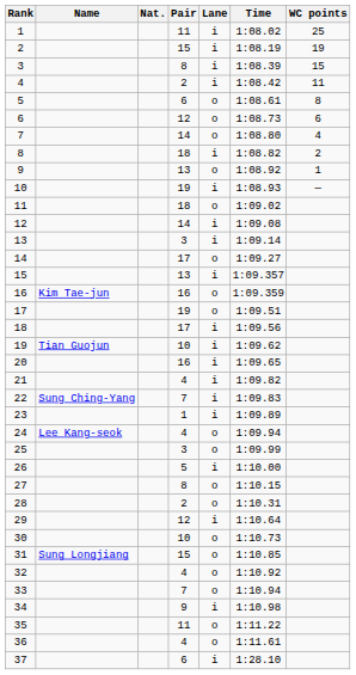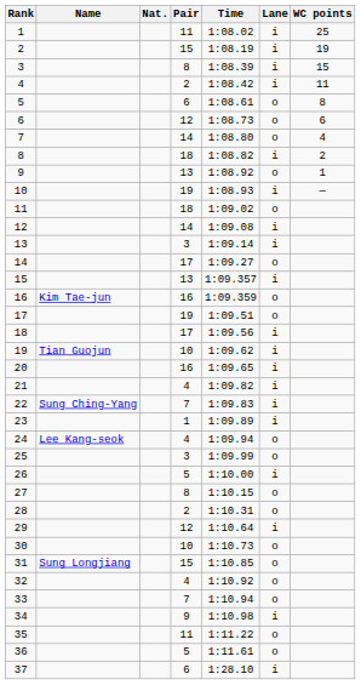 <table class="wikitable sortable" style="text-align:center">
 <tr>
 <th>Rank</th>
 <th>Name</th>
 <th>Nat.</th>
 <th>Pair</th>
+<th>Time</th>
 <th>Lane</th>
-<th>Time</th>
 <th>WC points</th>
 </tr>
 <tr>
 <td>1</td>
 <td align=left></td>
 <td></td>
 <td>11</td>
+<td>1:08.02</td>
 <td>i</td>
-<td>1:08.02</td>
 <td>25</td>
 </tr>
 <tr>
 <td>2</td>
 <td align=left></td>
 <td></td>
 <td>15</td>
+<td>1:08.19</td>
 <td>i</td>
-<td>1:08.19</td>
 <td>19</td>
 </tr>
 <tr>
 <td>3</td>
 <td align=left></td>
 <td></td>
 <td>8</td>
+<td>1:08.39</td>
 <td>i</td>
-<td>1:08.39</td>
 <td>15</td>
 </tr>
 <tr>
 <td>4</td>
 <td align=left></td>
 <td></td>
 <td>2</td>
+<td>1:08.42</td>
 <td>i</td>
-<td>1:08.42</td>
 <td>11</td>
 </tr>
 <tr>
 <td>5</td>
 <td align=left></td>
 <td></td>
 <td>6</td>
+<td>1:08.61</td>
 <td>o</td>
-<td>1:08.61</td>
 <td>8</td>
 </tr>
 <tr>
 <td>6</td>
 <td align=left></td>
 <td></td>
 <td>12</td>
+<td>1:08.73</td>
 <td>o</td>
-<td>1:08.73</td>
 <td>6</td>
 </tr>
 <tr>
 <td>7</td>
 <td align=left></td>
 <td></td>
 <td>14</td>
+<td>1:08.80</td>
 <td>o</td>
-<td>1:08.80</td>
 <td>4</td>
 </tr>
 <tr>
 <td>8</td>
 <td align=left></td>
 <td></td>
 <td>18</td>
+<td>1:08.82</td>
 <td>i</td>
-<td>1:08.82</td>
 <td>2</td>
 </tr>
 <tr>
 <td>9</td>
 <td align=left></td>
 <td></td>
 <td>13</td>
+<td>1:08.92</td>
 <td>o</td>
-<td>1:08.92</td>
 <td>1</td>
 </tr>
 <tr>
 <td>10</td>
 <td align=left></td>
 <td></td>
 <td>19</td>
+<td>1:08.93</td>
 <td>i</td>
-<td>1:08.93</td>
 <td>—</td>
 </tr>
 <tr>
 <td>11</td>
 <td align=left></td>
 <td></td>
 <td>18</td>
+<td>1:09.02</td>
 <td>o</td>
-<td>1:09.02</td>
 <td></td>
 </tr>
 <tr>
 <td>12</td>
 <td align=left></td>
 <td></td>
 <td>14</td>
+<td>1:09.08</td>
 <td>i</td>
-<td>1:09.08</td>
 <td></td>
 </tr>
 <tr>
 <td>13</td>
 <td align=left></td>
 <td></td>
 <td>3</td>
+<td>1:09.14</td>
 <td>i</td>
-<td>1:09.14</td>
 <td></td>
 </tr>
 <tr>
 <td>14</td>
 <td align=left></td>
 <td></td>
 <td>17</td>
+<td>1:09.27</td>
 <td>o</td>
-<td>1:09.27</td>
 <td></td>
 </tr>
 <tr>
 <td>15</td>
 <td align=left></td>
 <td></td>
 <td>13</td>
+<td>1:09.357</td>
 <td>i</td>
-<td>1:09.357</td>
 <td></td>
 </tr>
 <tr>
 <td>16</td>
 <td align=left><a href='#'>Kim Tae-jun</a></td>
 <td></td>
 <td>16</td>
+<td>1:09.359</td>
 <td>o</td>
-<td>1:09.359</td>
 <td></td>
 </tr>
 <tr>
 <td>17</td>
 <td align=left></td>
 <td></td>
 <td>19</td>
+<td>1:09.51</td>
 <td>o</td>
-<td>1:09.51</td>
 <td></td>
 </tr>
 <tr>
 <td>18</td>
 <td align=left></td>
 <td></td>
 <td>17</td>
+<td>1:09.56</td>
 <td>i</td>
-<td>1:09.56</td>
 <td></td>
 </tr>
 <tr>
 <td>19</td>
 <td align=left><a href='#'>Tian Guojun</a></td>
 <td></td>
 <td>10</td>
+<td>1:09.62</td>
 <td>i</td>
-<td>1:09.62</td>
 <td></td>
 </tr>
 <tr>
 <td>20</td>
 <td align=left></td>
 <td></td>
 <td>16</td>
+<td>1:09.65</td>
 <td>i</td>
-<td>1:09.65</td>
 <td></td>
 </tr>
 <tr>
 <td>21</td>
 <td align=left></td>
 <td></td>
 <td>4</td>
+<td>1:09.82</td>
 <td>i</td>
-<td>1:09.82</td>
 <td></td>
 </tr>
 <tr>
 <td>22</td>
 <td align=left><a href='#'>Sung Ching-Yang</a></td>
 <td></td>
 <td>7</td>
+<td>1:09.83</td>
 <td>i</td>
-<td>1:09.83</td>
 <td></td>
 </tr>
 <tr>
 <td>23</td>
 <td align=left></td>
 <td></td>
 <td>1</td>
+<td>1:09.89</td>
 <td>i</td>
-<td>1:09.89</td>
 <td></td>
 </tr>
 <tr>
 <td>24</td>
 <td align=left><a href='#'>Lee Kang-seok</a></td>
 <td></td>
 <td>4</td>
+<td>1:09.94</td>
 <td>o</td>
-<td>1:09.94</td>
 <td></td>
 </tr>
 <tr>
 <td>25</td>
 <td align=left></td>
 <td></td>
 <td>3</td>
+<td>1:09.99</td>
 <td>o</td>
-<td>1:09.99</td>
 <td></td>
 </tr>
 <tr>
 <td>26</td>
 <td align=left></td>
 <td></td>
 <td>5</td>
+<td>1:10.00</td>
 <td>i</td>
-<td>1:10.00</td>
 <td></td>
 </tr>
 <tr>
 <td>27</td>
 <td align=left></td>
 <td></td>
 <td>8</td>
+<td>1:10.15</td>
 <td>o</td>
-<td>1:10.15</td>
 <td></td>
 </tr>
 <tr>
 <td>28</td>
 <td align=left></td>
 <td></td>
 <td>2</td>
+<td>1:10.31</td>
 <td>o</td>
-<td>1:10.31</td>
 <td></td>
 </tr>
 <tr>
 <td>29</td>
 <td align=left></td>
 <td></td>
 <td>12</td>
+<td>1:10.64</td>
 <td>i</td>
-<td>1:10.64</td>
 <td></td>
 </tr>
 <tr>
 <td>30</td>
 <td align=left></td>
 <td></td>
 <td>10</td>
+<td>1:10.73</td>
 <td>o</td>
-<td>1:10.73</td>
 <td></td>
 </tr>
 <tr>
 <td>31</td>
 <td align=left><a href='#'>Sung Longjiang</a></td>
 <td></td>
 <td>15</td>
+<td>1:10.85</td>
 <td>o</td>
-<td>1:10.85</td>
 <td></td>
 </tr>
 <tr>
 <td>32</td>
 <td align=left></td>
 <td></td>
 <td>4</td>
+<td>1:10.92</td>
 <td>o</td>
-<td>1:10.92</td>
 <td></td>
 </tr>
 <tr>
 <td>33</td>
 <td align=left></td>
 <td></td>
 <td>7</td>
+<td>1:10.94</td>
 <td>o</td>
-<td>1:10.94</td>
 <td></td>
 </tr>
 <tr>
 <td>34</td>
 <td align=left></td>
 <td></td>
 <td>9</td>
+<td>1:10.98</td>
 <td>i</td>
-<td>1:10.98</td>
 <td></td>
 </tr>
 <tr>
 <td>35</td>
 <td align=left></td>
 <td></td>
 <td>11</td>
+<td>1:11.22</td>
 <td>o</td>
-<td>1:11.22</td>
 <td></td>
 </tr>
 <tr>
 <td>36</td>
 <td align=left></td>
 <td></td>
-<td>4</td>
+<td>5</td>
+<td>1:11.61</td>
 <td>o</td>
-<td>1:11.61</td>
 <td></td>
 </tr>
 <tr>
 <td>37</td>
 <td align=left></td>
 <td></td>
 <td>6</td>
+<td>1:28.10</td>
 <td>i</td>
-<td>1:28.10</td>
 <td></td>
 </tr>
 </table>
